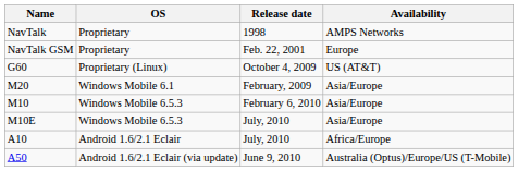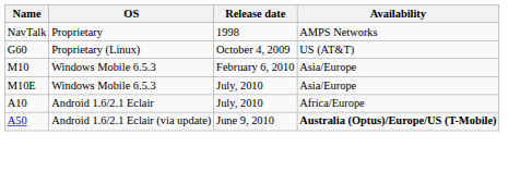 <table class="wikitable">
 <tr>
 <th>Name</th>
 <th>OS</th>
 <th>Release date</th>
 <th>Availability</th>
 </tr>
 <tr>
 <td>NavTalk</td>
 <td>Proprietary</td>
 <td>1998</td>
 <td>AMPS Networks</td>
 </tr>
 <tr>
-<td>NavTalk GSM</td>
-<td>Proprietary</td>
-<td>Feb. 22, 2001</td>
-<td>Europe</td>
-</tr>
-<tr>
 <td>G60</td>
 <td>Proprietary (Linux)</td>
 <td>October 4, 2009</td>
 <td>US (AT&T)</td>
-</tr>
-<tr>
-<td>M20</td>
-<td>Windows Mobile 6.1</td>
-<td>February, 2009</td>
-<td>Asia/Europe</td>
 </tr>
 <tr>
 <td>M10</td>
 <td>Windows Mobile 6.5.3</td>
 <td>February 6, 2010</td>
 <td>Asia/Europe</td>
 </tr>
 <tr>
 <td>M10E</td>
 <td>Windows Mobile 6.5.3</td>
 <td>July, 2010</td>
 <td>Asia/Europe</td>
 </tr>
 <tr>
 <td>A10</td>
 <td>Android 1.6/2.1 Eclair</td>
 <td>July, 2010</td>
 <td>Africa/Europe</td>
 </tr>
 <tr>
 <td><a href='#'>A50</a></td>
 <td>Android 1.6/2.1 Eclair (via update)</td>
 <td>June 9, 2010</td>
-<td>Australia (Optus)/Europe/US (T-Mobile)</td>
+<td><strong>Australia (Optus)/Europe/US (T-Mobile)</strong></td>
 </tr>
 </table>
